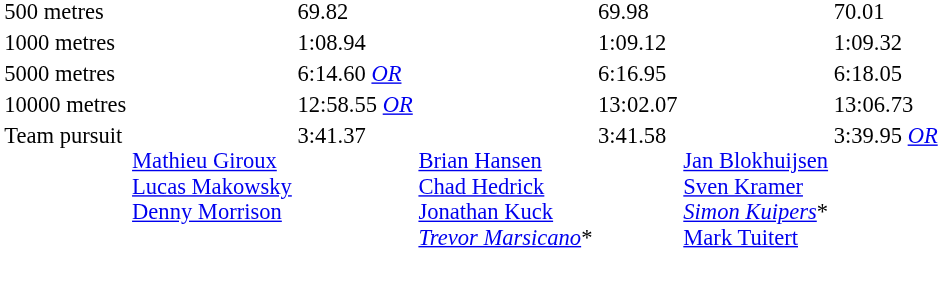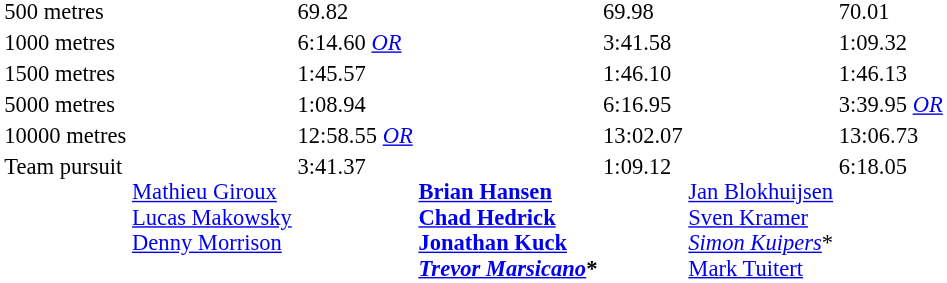 <table>
 <tr valign="top">
 <td>500 metres <br></td>
 <td></td>
 <td>69.82</td>
 <td></td>
 <td>69.98</td>
 <td></td>
 <td>70.01</td>
 </tr>
 <tr valign="top">
 <td>1000 metres <br></td>
 <td></td>
-<td>1:08.94</td>
+<td>6:14.60 <em><a href='#'>OR</a></em></td>
 <td></td>
-<td>1:09.12</td>
+<td>3:41.58</td>
 <td></td>
 <td>1:09.32</td>
 </tr>
 <tr valign="top">
+<td>1500 metres <br></td>
+<td></td>
+<td>1:45.57</td>
+<td></td>
+<td>1:46.10</td>
+<td></td>
+<td>1:46.13</td>
+</tr>
+<tr valign="top">
 <td>5000 metres <br></td>
 <td></td>
-<td>6:14.60 <em><a href='#'>OR</a></em></td>
+<td>1:08.94</td>
 <td></td>
 <td>6:16.95</td>
 <td></td>
-<td>6:18.05</td>
+<td>3:39.95 <em><a href='#'>OR</a></em></td>
 </tr>
 <tr valign="top">
 <td>10000 metres <br></td>
 <td></td>
 <td>12:58.55 <em><a href='#'>OR</a></em></td>
 <td></td>
 <td>13:02.07</td>
 <td></td>
 <td>13:06.73</td>
 </tr>
 <tr valign="top">
 <td>Team pursuit <br></td>
 <td valign=top><br><a href='#'>Mathieu Giroux</a><br><a href='#'>Lucas Makowsky</a><br><a href='#'>Denny Morrison</a></td>
 <td>3:41.37</td>
-<td valign=top><br><a href='#'>Brian Hansen</a><br><a href='#'>Chad Hedrick</a><br><a href='#'>Jonathan Kuck</a><br><em><a href='#'>Trevor Marsicano</a></em>*</td>
-<td>3:41.58</td>
+<td valign=top><strong><br><a href='#'>Brian Hansen</a><br><a href='#'>Chad Hedrick</a><br><a href='#'>Jonathan Kuck</a><br><em><a href='#'>Trevor Marsicano</a></em>*</strong></td>
+<td>1:09.12</td>
 <td valign=top><br><a href='#'>Jan Blokhuijsen</a><br><a href='#'>Sven Kramer</a><br><em><a href='#'>Simon Kuipers</a></em>*<br><a href='#'>Mark Tuitert</a></td>
-<td>3:39.95 <em><a href='#'>OR</a></em></td>
+<td>6:18.05</td>
 </tr>
 </table>
